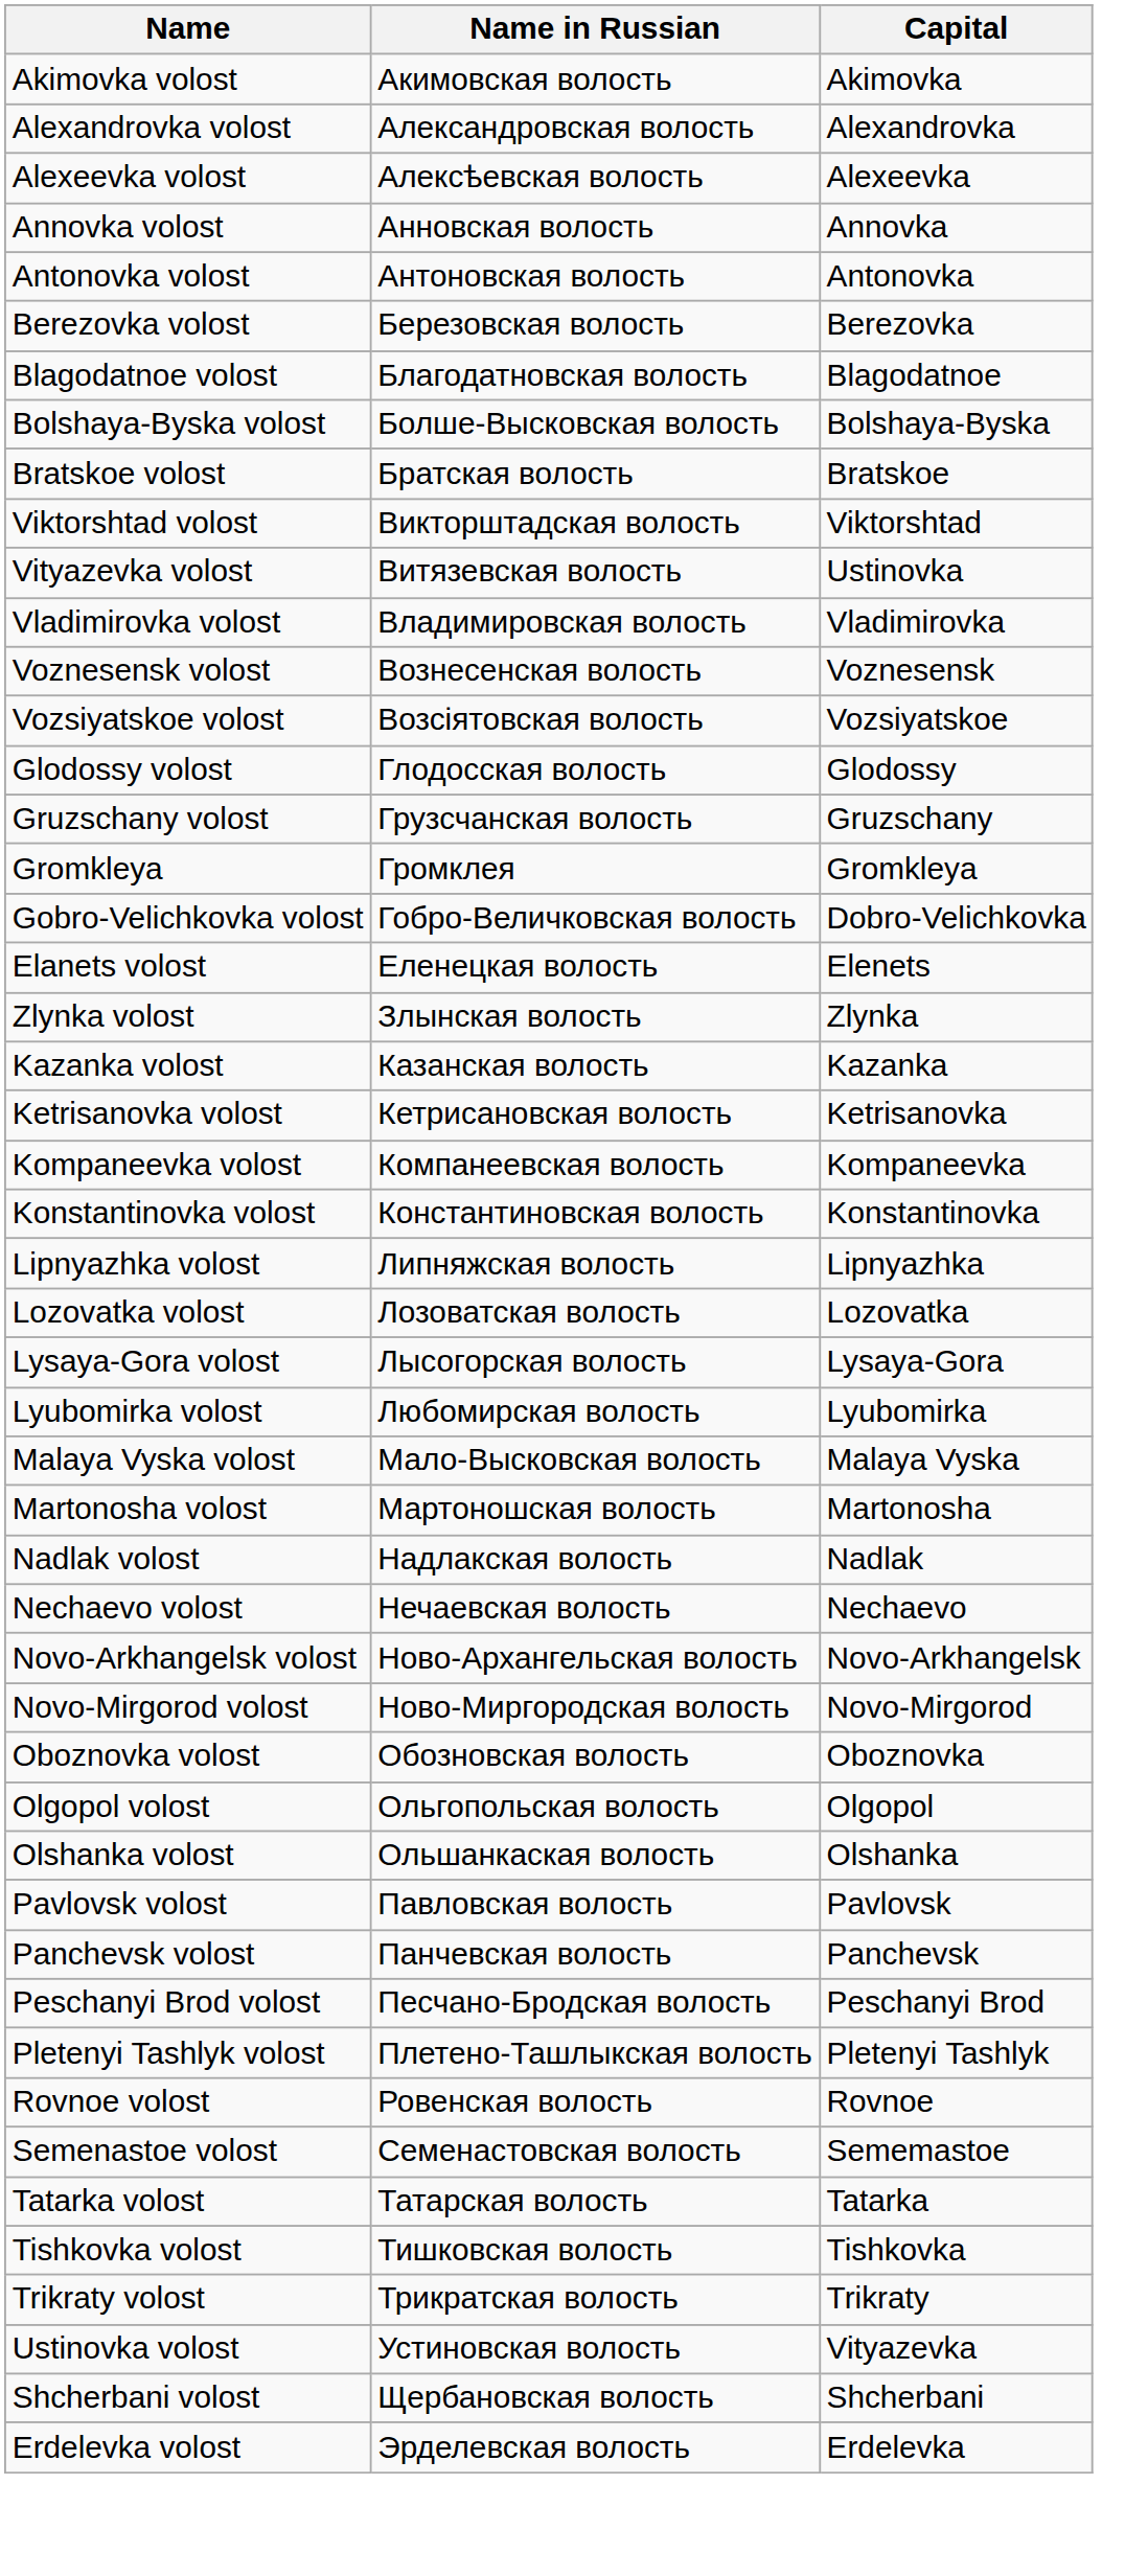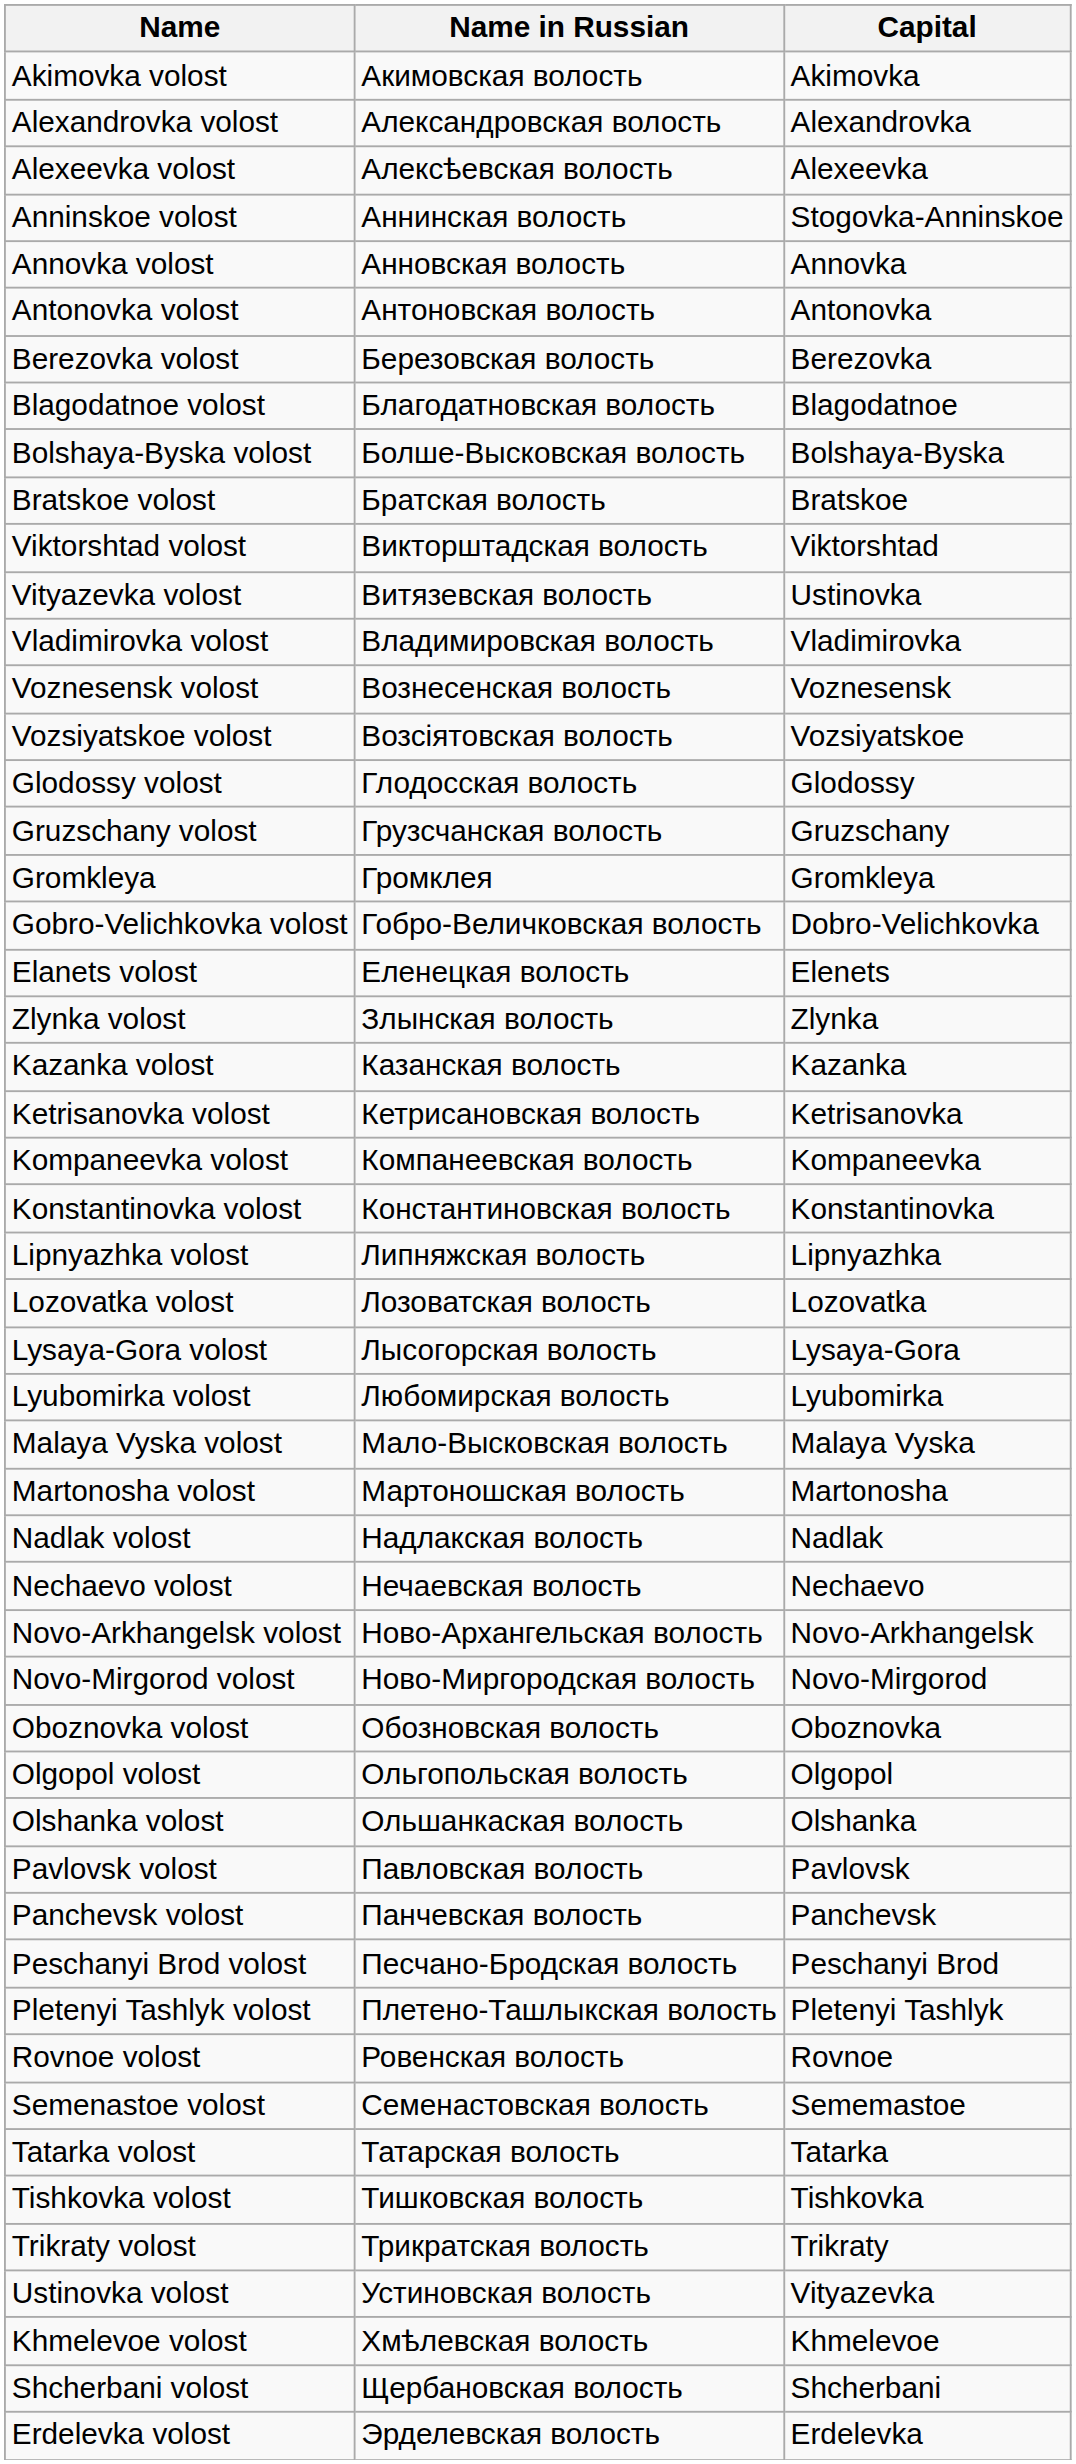 <table class="wikitable sortable">
 <tr>
 <th>Name</th>
 <th>Name in Russian</th>
 <th>Capital</th>
 </tr>
 <tr>
 <td>Akimovka volost</td>
 <td>Акимовская волость</td>
 <td>Akimovka</td>
 </tr>
 <tr>
 <td>Alexandrovka volost</td>
 <td>Александровская волость</td>
 <td>Alexandrovka</td>
 </tr>
 <tr>
 <td>Alexeevka volost</td>
 <td>Алексѣевская волость</td>
 <td>Alexeevka</td>
+</tr>
+<tr>
+<td>Anninskoe volost</td>
+<td>Аннинская волость</td>
+<td>Stogovka-Anninskoe</td>
 </tr>
 <tr>
 <td>Annovka volost</td>
 <td>Анновская волость</td>
 <td>Annovka</td>
 </tr>
 <tr>
 <td>Antonovka volost</td>
 <td>Антоновская волость</td>
 <td>Antonovka</td>
 </tr>
 <tr>
 <td>Berezovka volost</td>
 <td>Березовская волость</td>
 <td>Berezovka</td>
 </tr>
 <tr>
 <td>Blagodatnoe volost</td>
 <td>Благодатновская волость</td>
 <td>Blagodatnoe</td>
 </tr>
 <tr>
 <td>Bolshaya-Byska volost</td>
 <td>Болше-Высковская волость</td>
 <td>Bolshaya-Byska</td>
 </tr>
 <tr>
 <td>Bratskoe volost</td>
 <td>Братская волость</td>
 <td>Bratskoe</td>
 </tr>
 <tr>
 <td>Viktorshtad volost</td>
 <td>Викторштадская волость</td>
 <td>Viktorshtad</td>
 </tr>
 <tr>
 <td>Vityazevka volost</td>
 <td>Витязевская волость</td>
 <td>Ustinovka</td>
 </tr>
 <tr>
 <td>Vladimirovka volost</td>
 <td>Владимировская волость</td>
 <td>Vladimirovka</td>
 </tr>
 <tr>
 <td>Voznesensk volost</td>
 <td>Вознесенская волость</td>
 <td>Voznesensk</td>
 </tr>
 <tr>
 <td>Vozsiyatskoe volost</td>
 <td>Возсіятовская волость</td>
 <td>Vozsiyatskoe</td>
 </tr>
 <tr>
 <td>Glodossy volost</td>
 <td>Глодосская волость</td>
 <td>Glodossy</td>
 </tr>
 <tr>
 <td>Gruzschany volost</td>
 <td>Грузсчанская волость</td>
 <td>Gruzschany</td>
 </tr>
 <tr>
 <td>Gromkleya</td>
 <td>Громклея</td>
 <td>Gromkleya</td>
 </tr>
 <tr>
 <td>Gobro-Velichkovka volost</td>
 <td>Гобро-Величковская волость</td>
 <td>Dobro-Velichkovka</td>
 </tr>
 <tr>
 <td>Elanets volost</td>
 <td>Еленецкая волость</td>
 <td>Elenets</td>
 </tr>
 <tr>
 <td>Zlynka volost</td>
 <td>Злынская волость</td>
 <td>Zlynka</td>
 </tr>
 <tr>
 <td>Kazanka volost</td>
 <td>Казанская волость</td>
 <td>Kazanka</td>
 </tr>
 <tr>
 <td>Ketrisanovka volost</td>
 <td>Кетрисановская волость</td>
 <td>Ketrisanovka</td>
 </tr>
 <tr>
 <td>Kompaneevka volost</td>
 <td>Компанеевская волость</td>
 <td>Kompaneevka</td>
 </tr>
 <tr>
 <td>Konstantinovka volost</td>
 <td>Константиновская волость</td>
 <td>Konstantinovka</td>
 </tr>
 <tr>
 <td>Lipnyazhka volost</td>
 <td>Липняжская волость</td>
 <td>Lipnyazhka</td>
 </tr>
 <tr>
 <td>Lozovatka volost</td>
 <td>Лозоватская волость</td>
 <td>Lozovatka</td>
 </tr>
 <tr>
 <td>Lysaya-Gora volost</td>
 <td>Лысогорская волость</td>
 <td>Lysaya-Gora</td>
 </tr>
 <tr>
 <td>Lyubomirka volost</td>
 <td>Любомирская волость</td>
 <td>Lyubomirka</td>
 </tr>
 <tr>
 <td>Malaya Vyska volost</td>
 <td>Мало-Высковская волость</td>
 <td>Malaya Vyska</td>
 </tr>
 <tr>
 <td>Martonosha volost</td>
 <td>Мартоношская волость</td>
 <td>Martonosha</td>
 </tr>
 <tr>
 <td>Nadlak volost</td>
 <td>Надлакская волость</td>
 <td>Nadlak</td>
 </tr>
 <tr>
 <td>Nechaevo volost</td>
 <td>Нечаевская волость</td>
 <td>Nechaevo</td>
 </tr>
 <tr>
 <td>Novo-Arkhangelsk volost</td>
 <td>Ново-Архангельская волость</td>
 <td>Novo-Arkhangelsk</td>
 </tr>
 <tr>
 <td>Novo-Mirgorod volost</td>
 <td>Ново-Миргородская волость</td>
 <td>Novo-Mirgorod</td>
 </tr>
 <tr>
 <td>Oboznovka volost</td>
 <td>Обозновская волость</td>
 <td>Oboznovka</td>
 </tr>
 <tr>
 <td>Olgopol volost</td>
 <td>Ольгопольская волость</td>
 <td>Olgopol</td>
 </tr>
 <tr>
 <td>Olshanka volost</td>
 <td>Ольшанкаская волость</td>
 <td>Olshanka</td>
 </tr>
 <tr>
 <td>Pavlovsk volost</td>
 <td>Павловская волость</td>
 <td>Pavlovsk</td>
 </tr>
 <tr>
 <td>Panchevsk volost</td>
 <td>Панчевская волость</td>
 <td>Panchevsk</td>
 </tr>
 <tr>
 <td>Peschanyi Brod volost</td>
 <td>Песчано-Бродская волость</td>
 <td>Peschanyi Brod</td>
 </tr>
 <tr>
 <td>Pletenyi Tashlyk volost</td>
 <td>Плетено-Ташлыкская волость</td>
 <td>Pletenyi Tashlyk</td>
 </tr>
 <tr>
 <td>Rovnoe volost</td>
 <td>Ровенская волость</td>
 <td>Rovnoe</td>
 </tr>
 <tr>
 <td>Semenastoe volost</td>
 <td>Семенастовская волость</td>
 <td>Sememastoe</td>
 </tr>
 <tr>
 <td>Tatarka volost</td>
 <td>Татарская волость</td>
 <td>Tatarka</td>
 </tr>
 <tr>
 <td>Tishkovka volost</td>
 <td>Тишковская волость</td>
 <td>Tishkovka</td>
 </tr>
 <tr>
 <td>Trikraty volost</td>
 <td>Трикратская волость</td>
 <td>Trikraty</td>
 </tr>
 <tr>
 <td>Ustinovka volost</td>
 <td>Устиновская волость</td>
 <td>Vityazevka</td>
 </tr>
 <tr>
+<td>Khmelevoe volost</td>
+<td>Хмѣлевская волость</td>
+<td>Khmelevoe</td>
+</tr>
+<tr>
 <td>Shcherbani volost</td>
 <td>Щербановская волость</td>
 <td>Shcherbani</td>
 </tr>
 <tr>
 <td>Erdelevka volost</td>
 <td>Эрделевская волость</td>
 <td>Erdelevka</td>
 </tr>
 </table>
